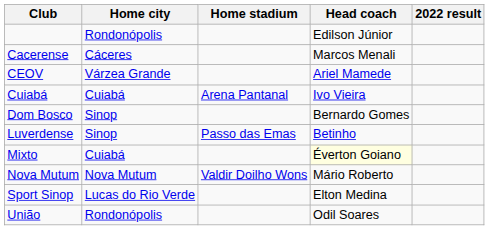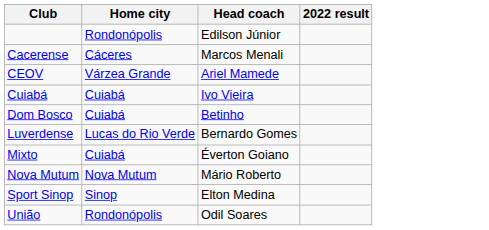 <table class="wikitable sortable">
 <tr>
 <th>Club</th>
 <th>Home city</th>
-<th>Home stadium</th>
 <th>Head coach</th>
 <th>2022 result</th>
 </tr>
 <tr>
 <td></td>
 <td><a href='#'>Rondonópolis</a></td>
-<td></td>
 <td>Edilson Júnior</td>
 <td></td>
 </tr>
 <tr>
 <td><a href='#'>Cacerense</a></td>
 <td><a href='#'>Cáceres</a></td>
-<td></td>
 <td>Marcos Menali</td>
 <td></td>
 </tr>
 <tr>
 <td><a href='#'>CEOV</a></td>
 <td><a href='#'>Várzea Grande</a></td>
-<td></td>
 <td><a href='#'>Ariel Mamede</a></td>
 <td></td>
 </tr>
 <tr>
 <td><a href='#'>Cuiabá</a></td>
 <td><a href='#'>Cuiabá</a></td>
-<td><a href='#'>Arena Pantanal</a></td>
 <td><a href='#'>Ivo Vieira</a></td>
 <td></td>
 </tr>
 <tr>
 <td><a href='#'>Dom Bosco</a></td>
-<td><a href='#'>Sinop</a></td>
-<td></td>
-<td>Bernardo Gomes</td>
+<td><a href='#'>Cuiabá</a></td>
+<td><a href='#'>Betinho</a></td>
 <td></td>
 </tr>
 <tr>
 <td><a href='#'>Luverdense</a></td>
-<td><a href='#'>Sinop</a></td>
-<td><a href='#'>Passo das Emas</a></td>
-<td><a href='#'>Betinho</a></td>
+<td><a href='#'>Lucas do Rio Verde</a></td>
+<td>Bernardo Gomes</td>
 <td></td>
 </tr>
 <tr>
 <td><a href='#'>Mixto</a></td>
 <td><a href='#'>Cuiabá</a></td>
-<td></td>
-<td style="background: lightyellow;">Éverton Goiano</td>
+<td>Éverton Goiano</td>
 <td></td>
 </tr>
 <tr>
 <td><a href='#'>Nova Mutum</a></td>
 <td><a href='#'>Nova Mutum</a></td>
-<td><a href='#'>Valdir Doilho Wons</a></td>
 <td>Mário Roberto</td>
 <td></td>
 </tr>
 <tr>
 <td><a href='#'>Sport Sinop</a></td>
-<td><a href='#'>Lucas do Rio Verde</a></td>
-<td></td>
+<td><a href='#'>Sinop</a></td>
 <td>Elton Medina</td>
 <td></td>
 </tr>
 <tr>
 <td><a href='#'>União</a></td>
 <td><a href='#'>Rondonópolis</a></td>
-<td></td>
 <td>Odil Soares</td>
 <td></td>
 </tr>
 </table>
